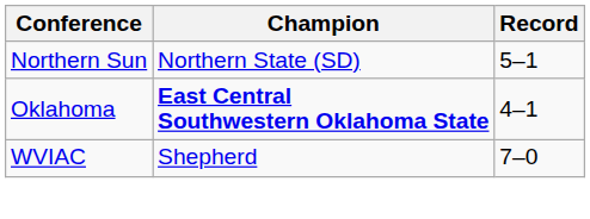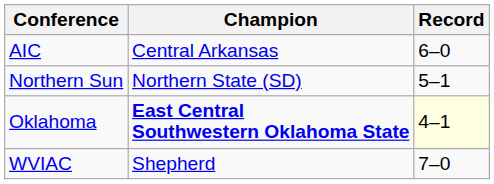 <table class="wikitable">
 <tr>
 <th>Conference</th>
 <th>Champion</th>
 <th>Record</th>
+</tr>
+<tr>
+<td><a href='#'>AIC</a></td>
+<td><a href='#'>Central Arkansas</a></td>
+<td>6–0</td>
 </tr>
 <tr>
 <td><a href='#'>Northern Sun</a></td>
 <td><a href='#'>Northern State (SD)</a></td>
 <td>5–1</td>
 </tr>
 <tr>
 <td><a href='#'>Oklahoma</a></td>
 <td><strong><a href='#'>East Central</a><br><a href='#'>Southwestern Oklahoma State</a></strong></td>
-<td>4–1</td>
+<td style="background: lightyellow;">4–1</td>
 </tr>
 <tr>
 <td><a href='#'>WVIAC</a></td>
 <td><a href='#'>Shepherd</a></td>
 <td>7–0</td>
 </tr>
 </table>
